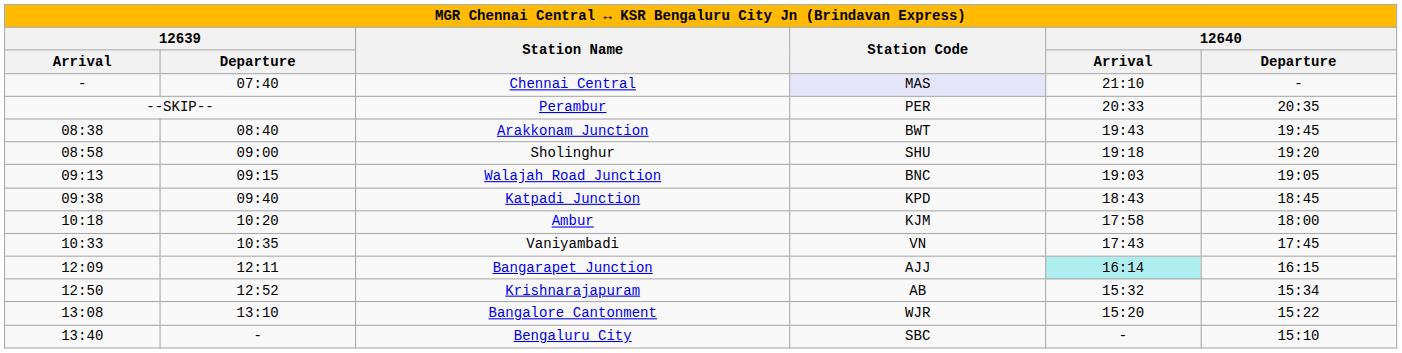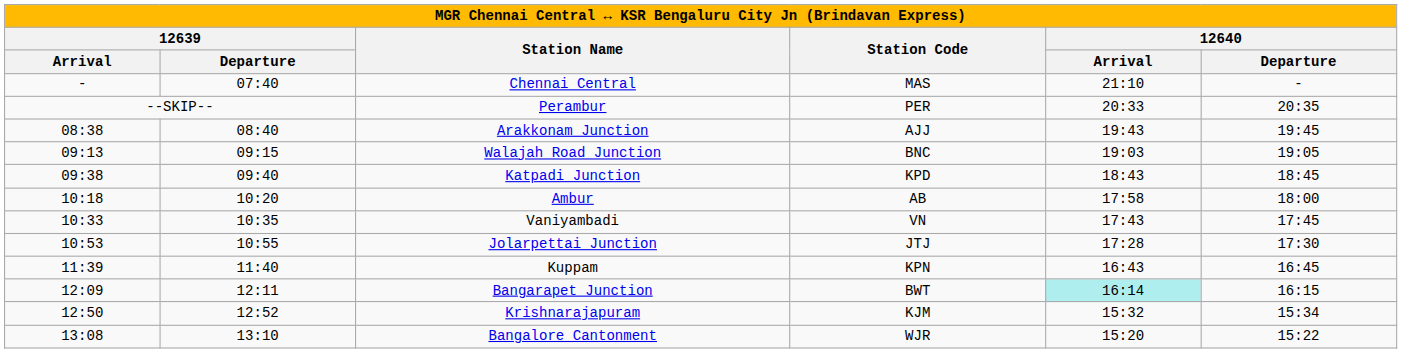 <table class="wikitable sortable" width="65%" style="text-align: center;">
 <tr>
 <td colspan="6" align="center" style="background:#FFBA01;"><span><strong>MGR Chennai Central ↔ KSR Bengaluru City Jn (Brindavan Express)</strong></span></td>
 </tr>
 <tr>
 <th colspan="2">12639</th>
 <th rowspan="2">Station Name</th>
 <th rowspan="2">Station Code</th>
 <th colspan="2">12640</th>
 </tr>
 <tr>
 <th>Arrival</th>
 <th>Departure</th>
 <th>Arrival</th>
 <th>Departure</th>
 </tr>
 <tr>
 <td>-</td>
 <td>07:40</td>
 <td><a href='#'>Chennai Central</a></td>
-<td style="background: lavender;">MAS</td>
+<td>MAS</td>
 <td>21:10</td>
 <td>-</td>
 </tr>
 <tr>
 <td colspan="2">--SKIP--</td>
 <td><a href='#'>Perambur</a></td>
 <td>PER</td>
 <td>20:33</td>
 <td>20:35</td>
 </tr>
 <tr>
 <td>08:38</td>
 <td>08:40</td>
 <td><a href='#'>Arakkonam Junction</a></td>
-<td>BWT</td>
+<td>AJJ</td>
 <td>19:43</td>
 <td>19:45</td>
-</tr>
-<tr>
-<td>08:58</td>
-<td>09:00</td>
-<td>Sholinghur</td>
-<td>SHU</td>
-<td>19:18</td>
-<td>19:20</td>
 </tr>
 <tr>
 <td>09:13</td>
 <td>09:15</td>
 <td><a href='#'>Walajah Road Junction</a></td>
 <td>BNC</td>
 <td>19:03</td>
 <td>19:05</td>
 </tr>
 <tr>
 <td>09:38</td>
 <td>09:40</td>
 <td><a href='#'>Katpadi Junction</a></td>
 <td>KPD</td>
 <td>18:43</td>
 <td>18:45</td>
 </tr>
 <tr>
 <td>10:18</td>
 <td>10:20</td>
 <td><a href='#'>Ambur</a></td>
-<td>KJM</td>
+<td>AB</td>
 <td>17:58</td>
 <td>18:00</td>
 </tr>
 <tr>
 <td>10:33</td>
 <td>10:35</td>
 <td>Vaniyambadi</td>
 <td>VN</td>
 <td>17:43</td>
 <td>17:45</td>
 </tr>
 <tr>
+<td>10:53</td>
+<td>10:55</td>
+<td><a href='#'>Jolarpettai Junction</a></td>
+<td>JTJ</td>
+<td>17:28</td>
+<td>17:30</td>
+</tr>
+<tr>
+<td>11:39</td>
+<td>11:40</td>
+<td>Kuppam</td>
+<td>KPN</td>
+<td>16:43</td>
+<td>16:45</td>
+</tr>
+<tr>
 <td>12:09</td>
 <td>12:11</td>
 <td><a href='#'>Bangarapet Junction</a></td>
-<td>AJJ</td>
+<td>BWT</td>
 <td style="background: paleturquoise;">16:14</td>
 <td>16:15</td>
 </tr>
 <tr>
 <td>12:50</td>
 <td>12:52</td>
 <td><a href='#'>Krishnarajapuram</a></td>
-<td>AB</td>
+<td>KJM</td>
 <td>15:32</td>
 <td>15:34</td>
 </tr>
 <tr>
 <td>13:08</td>
 <td>13:10</td>
 <td><a href='#'>Bangalore Cantonment</a></td>
 <td>WJR</td>
 <td>15:20</td>
 <td>15:22</td>
 </tr>
-<tr>
-<td>13:40</td>
-<td>-</td>
-<td><a href='#'>Bengaluru City</a></td>
-<td>SBC</td>
-<td>-</td>
-<td>15:10</td>
-</tr>
 </table>
